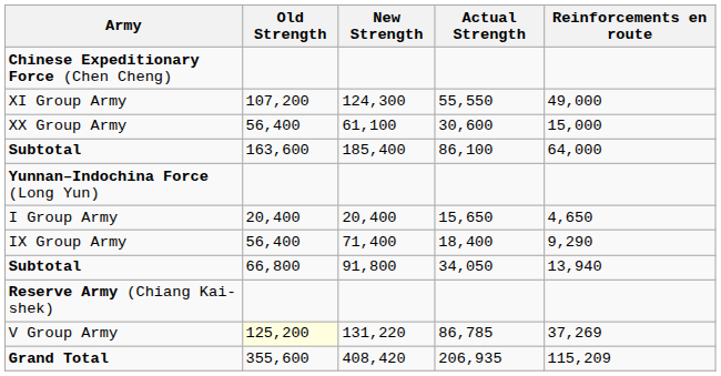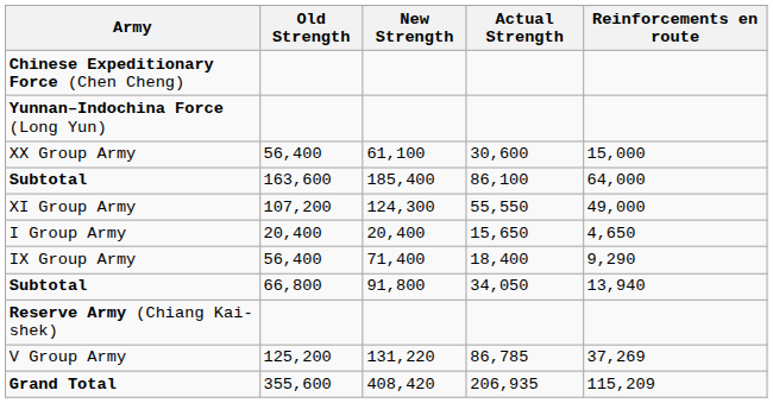 <table class="wikitable">
 <tr>
 <th>Army</th>
 <th>Old Strength</th>
 <th>New Strength</th>
 <th>Actual Strength</th>
 <th>Reinforcements en route</th>
 </tr>
 <tr>
 <td><strong>Chinese Expeditionary Force</strong> (Chen Cheng)</td>
 <td></td>
 <td></td>
 <td></td>
 <td></td>
 </tr>
 <tr>
-<td>XI Group Army</td>
-<td>107,200</td>
-<td>124,300</td>
-<td>55,550</td>
-<td>49,000</td>
+<td><strong>Yunnan–Indochina Force</strong> (Long Yun)</td>
+<td></td>
+<td></td>
+<td></td>
+<td></td>
 </tr>
 <tr>
 <td>XX Group Army</td>
 <td>56,400</td>
 <td>61,100</td>
 <td>30,600</td>
 <td>15,000</td>
 </tr>
 <tr>
 <td><strong>Subtotal</strong></td>
 <td>163,600</td>
 <td>185,400</td>
 <td>86,100</td>
 <td>64,000</td>
 </tr>
 <tr>
-<td><strong>Yunnan–Indochina Force</strong> (Long Yun)</td>
-<td></td>
-<td></td>
-<td></td>
-<td></td>
+<td>XI Group Army</td>
+<td>107,200</td>
+<td>124,300</td>
+<td>55,550</td>
+<td>49,000</td>
 </tr>
 <tr>
 <td>I Group Army</td>
 <td>20,400</td>
 <td>20,400</td>
 <td>15,650</td>
 <td>4,650</td>
 </tr>
 <tr>
 <td>IX Group Army</td>
 <td>56,400</td>
 <td>71,400</td>
 <td>18,400</td>
 <td>9,290</td>
 </tr>
 <tr>
 <td><strong>Subtotal</strong></td>
 <td>66,800</td>
 <td>91,800</td>
 <td>34,050</td>
 <td>13,940</td>
 </tr>
 <tr>
 <td><strong>Reserve Army</strong> (Chiang Kai-shek)</td>
 <td></td>
 <td></td>
 <td></td>
 <td></td>
 </tr>
 <tr>
 <td>V Group Army</td>
-<td style="background: lightyellow;">125,200</td>
+<td>125,200</td>
 <td>131,220</td>
 <td>86,785</td>
 <td>37,269</td>
 </tr>
 <tr>
 <td><strong>Grand Total</strong></td>
 <td>355,600</td>
 <td>408,420</td>
 <td>206,935</td>
 <td>115,209</td>
 </tr>
 </table>
